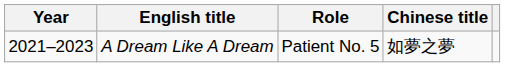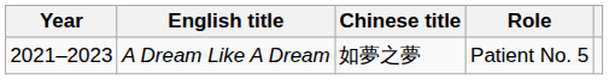 <table class="wikitable">
 <tr>
 <th>Year</th>
 <th>English title</th>
+<th>Chinese title</th>
 <th>Role</th>
-<th>Chinese title</th>
 <th class="unsortable"></th>
 </tr>
 <tr>
 <td>2021–2023</td>
 <td><em>A Dream Like A Dream</em></td>
+<td>如夢之夢</td>
 <td>Patient No. 5</td>
-<td>如夢之夢</td>
 <td></td>
 </tr>
 </table>
